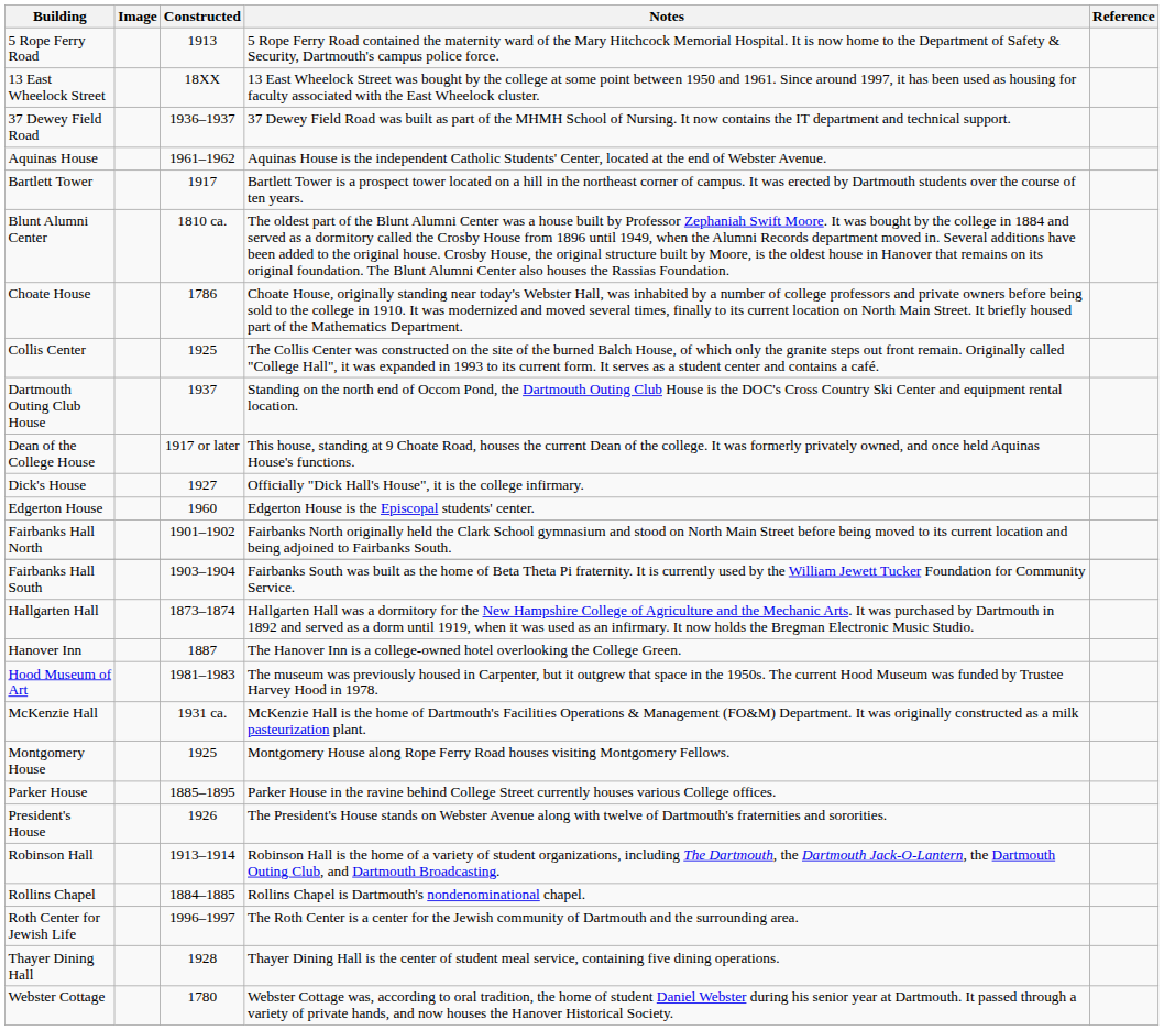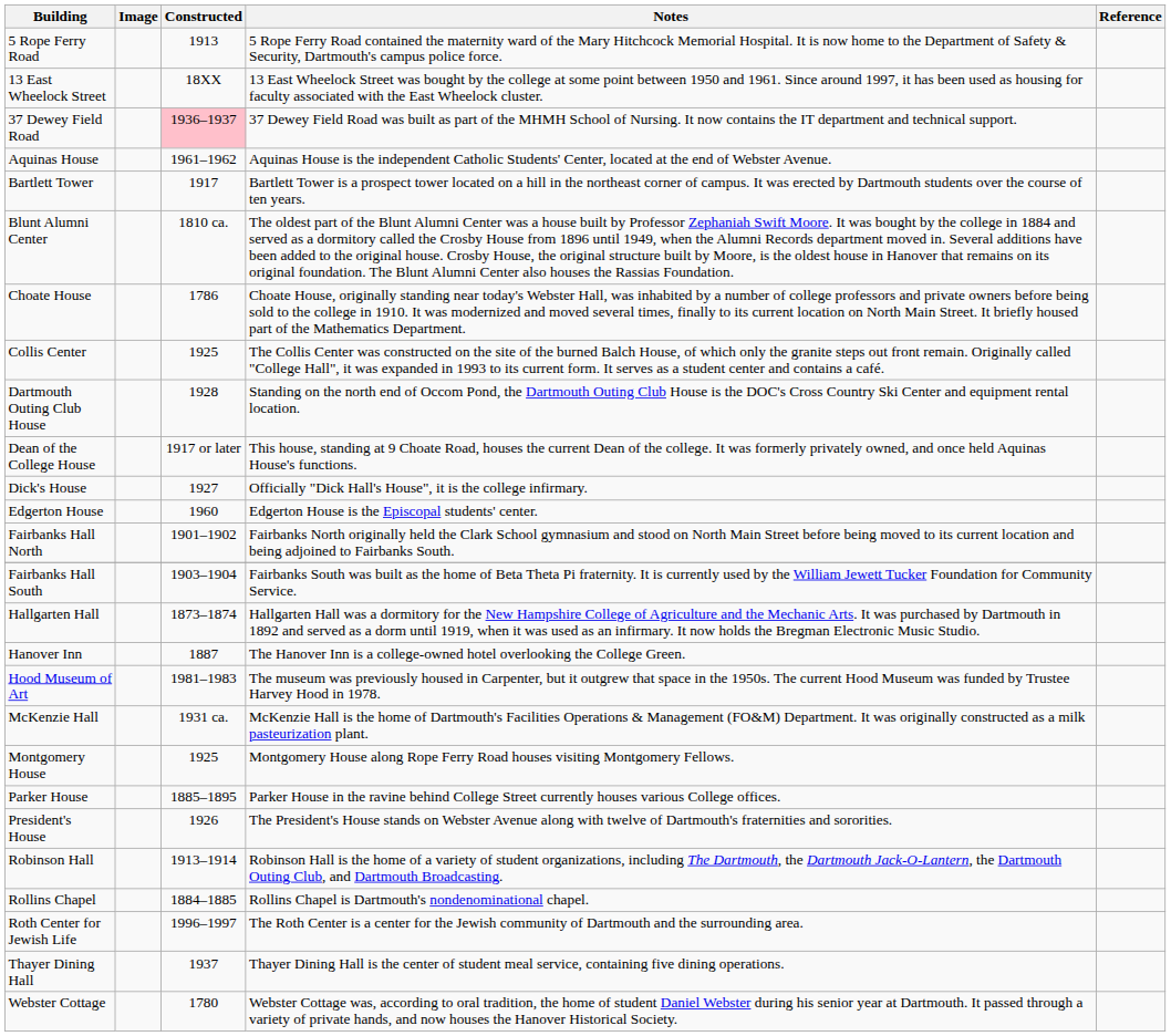 <table class="wikitable sortable" style="width:100%">
 <tr>
 <th width="*">Building</th>
 <th width="*" class="unsortable">Image</th>
 <th width="*">Constructed</th>
 <th width="*" class="unsortable">Notes</th>
 <th width="*" class="unsortable">Reference</th>
 </tr>
 <tr valign="top">
 <td>5 Rope Ferry Road</td>
 <td align="center"></td>
 <td align="center">1913</td>
 <td>5 Rope Ferry Road contained the maternity ward of the Mary Hitchcock Memorial Hospital. It is now home to the Department of Safety & Security, Dartmouth's campus police force.</td>
 <td align="center"></td>
 </tr>
 <tr valign="top">
 <td>13 East Wheelock Street</td>
 <td align="center"></td>
 <td align="center">18XX</td>
 <td>13 East Wheelock Street was bought by the college at some point between 1950 and 1961. Since around 1997, it has been used as housing for faculty associated with the East Wheelock cluster.</td>
 <td align="center"></td>
 </tr>
 <tr valign="top">
 <td>37 Dewey Field Road</td>
 <td align="center"></td>
-<td align="center">1936–1937</td>
+<td align="center" style="background: pink;">1936–1937</td>
 <td>37 Dewey Field Road was built as part of the MHMH School of Nursing. It now contains the IT department and technical support.</td>
 <td align="center"></td>
 </tr>
 <tr valign="top">
 <td>Aquinas House</td>
 <td align="center"><br></td>
 <td align="center">1961–1962</td>
 <td>Aquinas House is the independent Catholic Students' Center, located at the end of Webster Avenue.</td>
 <td align="center"></td>
 </tr>
 <tr valign="top">
 <td>Bartlett Tower</td>
 <td align="center"></td>
 <td align="center">1917</td>
 <td>Bartlett Tower is a  prospect tower located on a hill in the northeast corner of campus. It was erected by Dartmouth students over the course of ten years.</td>
 <td align="center"></td>
 </tr>
 <tr valign="top">
 <td>Blunt Alumni Center</td>
 <td align="center"></td>
 <td align="center">1810 ca.</td>
 <td>The oldest part of the Blunt Alumni Center was a house built by Professor <a href='#'>Zephaniah Swift Moore</a>. It was bought by the college in 1884 and served as a dormitory called the Crosby House from 1896 until 1949, when the Alumni Records department moved in. Several additions have been added to the original house. Crosby House, the original structure built by Moore, is the oldest house in Hanover that remains on its original foundation. The Blunt Alumni Center also houses the Rassias Foundation.</td>
 <td align="center"></td>
 </tr>
 <tr valign="top">
 <td>Choate House</td>
 <td align="center"></td>
 <td align="center">1786</td>
 <td>Choate House, originally standing near today's Webster Hall, was inhabited by a number of college professors and private owners before being sold to the college in 1910. It was modernized and moved several times, finally to its current location on North Main Street. It briefly housed part of the Mathematics Department.</td>
 <td align="center"></td>
 </tr>
 <tr valign="top">
 <td>Collis Center</td>
 <td align="center"></td>
 <td align="center">1925</td>
 <td>The Collis Center was constructed on the site of the burned Balch House, of which only the granite steps out front remain. Originally called "College Hall", it was expanded in 1993 to its current form. It serves as a student center and contains a café.</td>
 <td align="center"></td>
 </tr>
 <tr valign="top">
 <td>Dartmouth Outing Club House</td>
 <td align="center"></td>
-<td align="center">1937</td>
+<td align="center">1928</td>
 <td>Standing on the north end of Occom Pond, the <a href='#'>Dartmouth Outing Club</a> House is the DOC's Cross Country Ski Center and equipment rental location.</td>
 <td align="center"></td>
 </tr>
 <tr valign="top">
 <td>Dean of the College House</td>
 <td align="center"></td>
 <td align="center">1917 or later</td>
 <td>This house, standing at 9 Choate Road, houses the current Dean of the college. It was formerly privately owned, and once held Aquinas House's functions.</td>
 <td align="center"></td>
 </tr>
 <tr valign="top">
 <td>Dick's House</td>
 <td align="center"></td>
 <td align="center">1927</td>
 <td>Officially "Dick Hall's House", it is the college infirmary.</td>
 <td align="center"></td>
 </tr>
 <tr valign="top">
 <td>Edgerton House</td>
 <td align="center"></td>
 <td align="center">1960</td>
 <td>Edgerton House is the <a href='#'>Episcopal</a> students' center.</td>
 <td align="center"></td>
 </tr>
 <tr valign="top">
 <td>Fairbanks Hall North</td>
 <td align="center"></td>
 <td align="center">1901–1902</td>
 <td>Fairbanks North originally held the Clark School gymnasium and stood on North Main Street before being moved to its current location and being adjoined to Fairbanks South.</td>
 <td align="center"></td>
 </tr>
 <tr valign="top">
 </tr>
 <tr valign="top">
 <td>Fairbanks Hall South</td>
 <td align="center"></td>
 <td align="center">1903–1904</td>
 <td>Fairbanks South was built as the home of Beta Theta Pi fraternity. It is currently used by the <a href='#'>William Jewett Tucker</a> Foundation for Community Service.</td>
 <td align="center"></td>
 </tr>
 <tr valign="top">
 <td>Hallgarten Hall</td>
 <td align="center"></td>
 <td align="center">1873–1874</td>
 <td>Hallgarten Hall was a dormitory for the <a href='#'>New Hampshire College of Agriculture and the Mechanic Arts</a>. It was purchased by Dartmouth in 1892 and served as a dorm until 1919, when it was used as an infirmary. It now holds the Bregman Electronic Music Studio.</td>
 <td align="center"></td>
 </tr>
 <tr valign="top">
 <td>Hanover Inn</td>
 <td align="center"></td>
 <td align="center">1887</td>
 <td>The Hanover Inn is a college-owned hotel overlooking the College Green.</td>
 <td align="center"></td>
 </tr>
 <tr valign="top">
 <td><a href='#'>Hood Museum of Art</a></td>
 <td align="center"></td>
 <td align="center">1981–1983</td>
 <td>The museum was previously housed in Carpenter, but it outgrew that space in the 1950s. The current  Hood Museum was funded by Trustee Harvey Hood in 1978.</td>
 <td align="center"></td>
 </tr>
 <tr valign="top">
 <td>McKenzie Hall</td>
 <td align="center"></td>
 <td align="center">1931 ca.</td>
 <td>McKenzie Hall is the home of Dartmouth's Facilities Operations & Management (FO&M) Department. It was originally constructed as a milk <a href='#'>pasteurization</a> plant.</td>
 <td align="center"></td>
 </tr>
 <tr valign="top">
 <td>Montgomery House</td>
 <td align="center"></td>
 <td align="center">1925</td>
 <td>Montgomery House along Rope Ferry Road houses visiting Montgomery Fellows.</td>
 <td align="center"></td>
 </tr>
 <tr valign="top">
 <td>Parker House</td>
 <td align="center"></td>
 <td align="center">1885–1895</td>
 <td>Parker House in the ravine behind College Street currently houses various College offices.</td>
 <td align="center"></td>
 </tr>
 <tr valign="top">
 <td>President's House</td>
 <td align="center"></td>
 <td align="center">1926</td>
 <td>The President's House stands on Webster Avenue along with twelve of Dartmouth's fraternities and sororities.</td>
 <td align="center"></td>
 </tr>
 <tr valign="top">
 <td>Robinson Hall</td>
 <td align="center"></td>
 <td align="center">1913–1914</td>
 <td>Robinson Hall is the home of a variety of student organizations, including <em><a href='#'>The Dartmouth</a></em>, the <em><a href='#'>Dartmouth Jack-O-Lantern</a></em>, the <a href='#'>Dartmouth Outing Club</a>, and <a href='#'>Dartmouth Broadcasting</a>.</td>
 <td align="center"></td>
 </tr>
 <tr valign="top">
 <td>Rollins Chapel</td>
 <td align="center"></td>
 <td align="center">1884–1885</td>
 <td>Rollins Chapel is Dartmouth's <a href='#'>nondenominational</a> chapel.</td>
 <td align="center"></td>
 </tr>
 <tr valign="top">
 <td>Roth Center for Jewish Life</td>
 <td align="center"></td>
 <td align="center">1996–1997</td>
 <td>The Roth Center is a center for the Jewish community of Dartmouth and the surrounding area.</td>
 <td align="center"></td>
 </tr>
 <tr valign="top">
 <td>Thayer Dining Hall</td>
 <td align="center"></td>
-<td align="center">1928</td>
+<td align="center">1937</td>
 <td>Thayer Dining Hall is the center of student meal service, containing five dining operations.</td>
 <td align="center"></td>
 </tr>
 <tr valign="top">
 <td>Webster Cottage</td>
 <td align="center"></td>
 <td align="center">1780</td>
 <td>Webster Cottage was, according to oral tradition, the home of student <a href='#'>Daniel Webster</a> during his senior year at Dartmouth. It passed through a variety of private hands, and now houses the Hanover Historical Society.</td>
 <td align="center"></td>
 </tr>
 </table>
